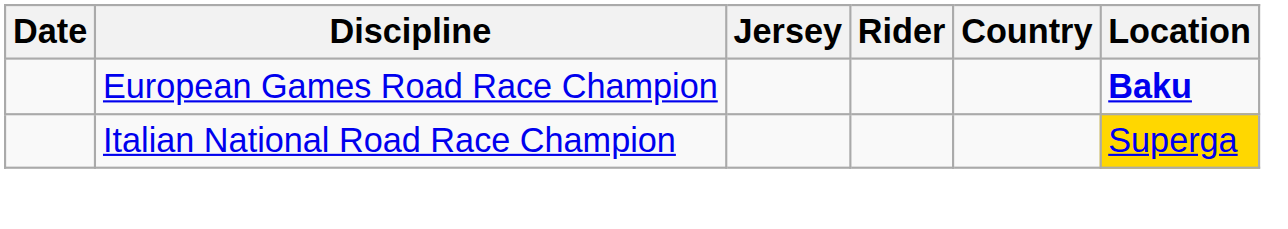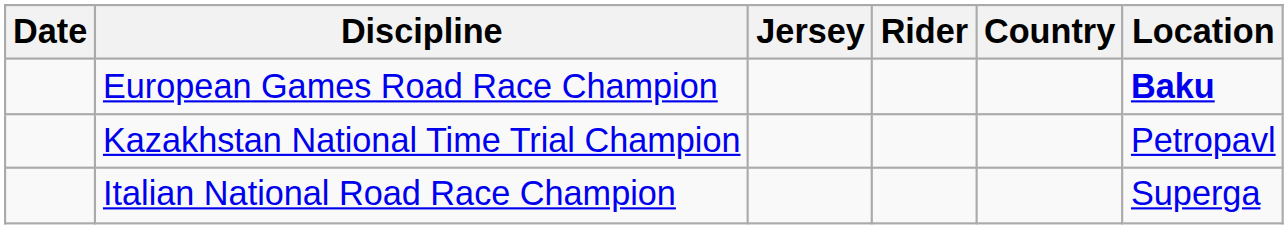 <table class="wikitable">
 <tr>
 <th>Date</th>
 <th>Discipline</th>
 <th>Jersey</th>
 <th>Rider</th>
 <th>Country</th>
 <th>Location</th>
 </tr>
 <tr>
 <td></td>
 <td><a href='#'>European Games Road Race Champion</a></td>
 <td></td>
 <td></td>
 <td></td>
 <td><strong><a href='#'>Baku</a></strong></td>
 </tr>
 <tr>
 <td></td>
+<td><a href='#'>Kazakhstan National Time Trial Champion</a></td>
+<td></td>
+<td></td>
+<td></td>
+<td><a href='#'>Petropavl</a></td>
+</tr>
+<tr>
+<td></td>
 <td><a href='#'>Italian National Road Race Champion</a></td>
 <td></td>
 <td></td>
 <td></td>
-<td style="background: gold;"><a href='#'>Superga</a></td>
+<td><a href='#'>Superga</a></td>
 </tr>
 </table>
